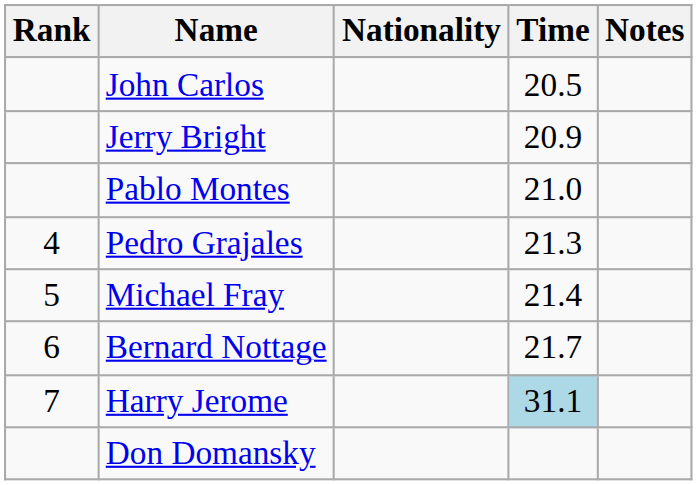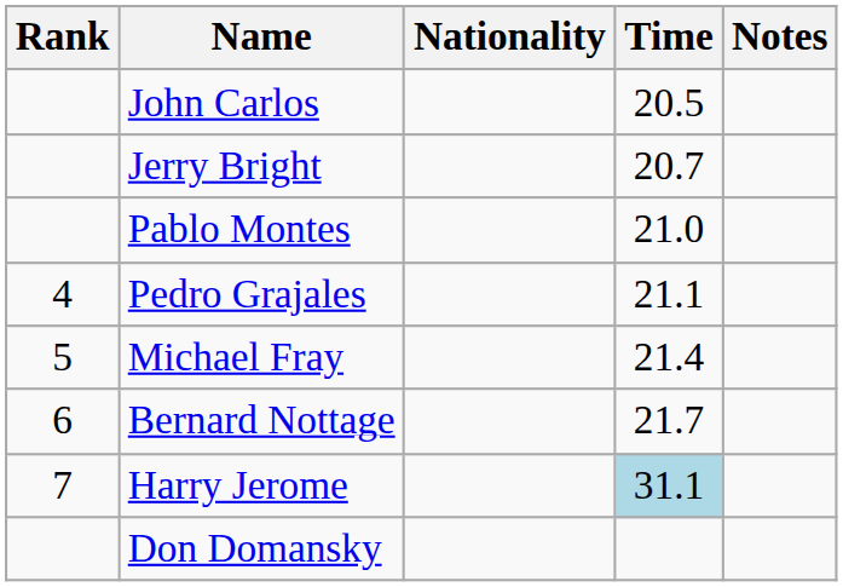 <table class="wikitable sortable" style="text-align:center">
 <tr>
 <th>Rank</th>
 <th>Name</th>
 <th>Nationality</th>
 <th>Time</th>
 <th>Notes</th>
 </tr>
 <tr>
 <td></td>
 <td align=left><a href='#'>John Carlos</a></td>
 <td align=left></td>
 <td>20.5</td>
 <td></td>
 </tr>
 <tr>
 <td></td>
 <td align=left><a href='#'>Jerry Bright</a></td>
 <td align=left></td>
-<td>20.9</td>
+<td>20.7</td>
 <td></td>
 </tr>
 <tr>
 <td></td>
 <td align=left><a href='#'>Pablo Montes</a></td>
 <td align=left></td>
 <td>21.0</td>
 <td></td>
 </tr>
 <tr>
 <td>4</td>
 <td align=left><a href='#'>Pedro Grajales</a></td>
 <td align=left></td>
-<td>21.3</td>
+<td>21.1</td>
 <td></td>
 </tr>
 <tr>
 <td>5</td>
 <td align=left><a href='#'>Michael Fray</a></td>
 <td align=left></td>
 <td>21.4</td>
 <td></td>
 </tr>
 <tr>
 <td>6</td>
 <td align=left><a href='#'>Bernard Nottage</a></td>
 <td align=left></td>
 <td>21.7</td>
 <td></td>
 </tr>
 <tr>
 <td>7</td>
 <td align=left><a href='#'>Harry Jerome</a></td>
 <td align=left></td>
 <td style="background: lightblue;">31.1</td>
 <td></td>
 </tr>
 <tr>
 <td></td>
 <td align=left><a href='#'>Don Domansky</a></td>
 <td align=left></td>
 <td></td>
 <td></td>
 </tr>
 </table>
